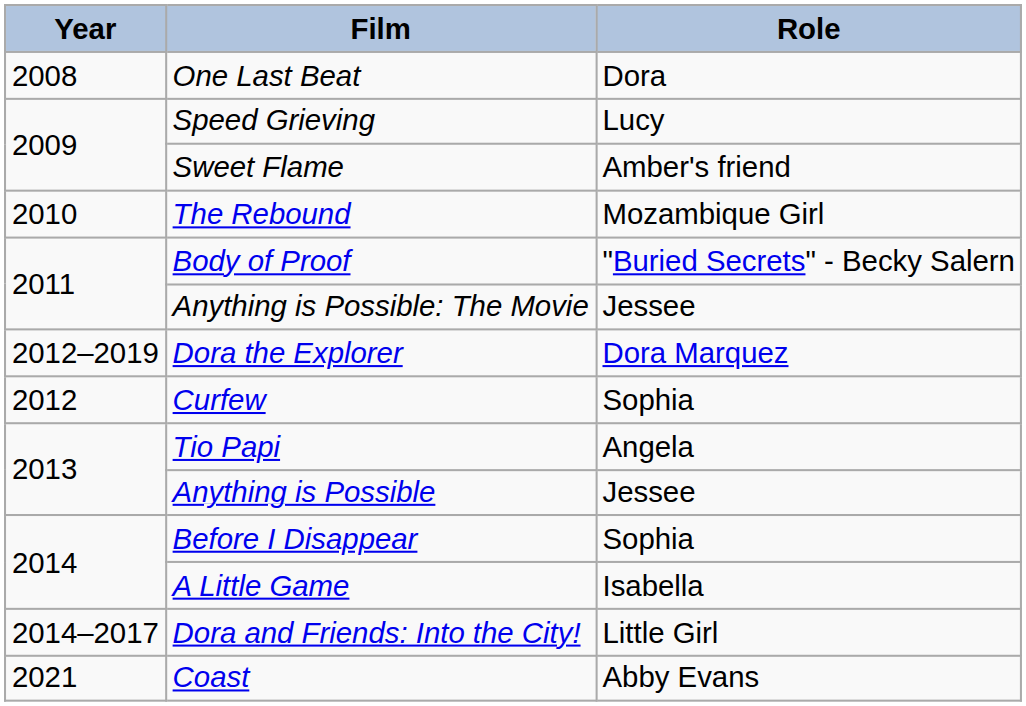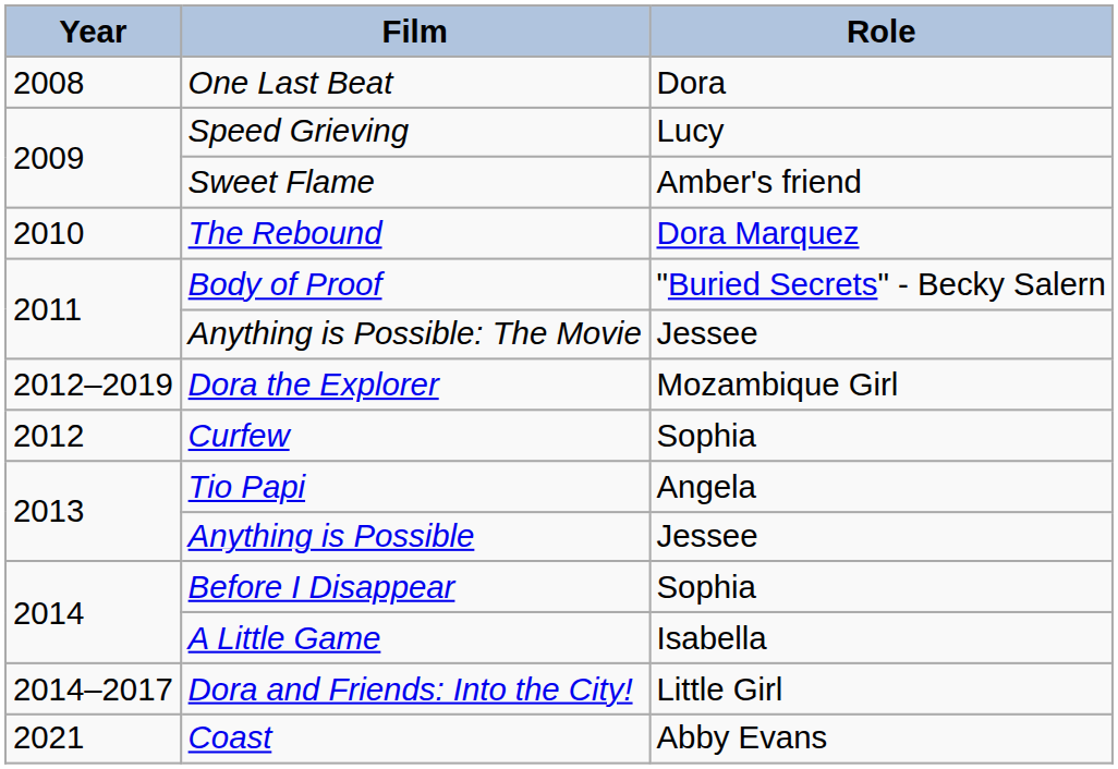 <table class="wikitable" style="font-size:90%">
 <tr style="text-align:center;">
 <th style="background:#B0C4DE;">Year</th>
 <th style="background:#B0C4DE;">Film</th>
 <th style="background:#B0C4DE;">Role</th>
 </tr>
 <tr>
 <td>2008</td>
 <td><em>One Last Beat</em></td>
 <td>Dora</td>
 </tr>
 <tr>
 <td rowspan="2">2009</td>
 <td><em>Speed Grieving</em></td>
 <td>Lucy</td>
 </tr>
 <tr>
 <td><em>Sweet Flame</em></td>
 <td>Amber's friend</td>
 </tr>
 <tr>
 <td>2010</td>
 <td><em><a href='#'>The Rebound</a></em></td>
-<td>Mozambique Girl</td>
+<td><a href='#'>Dora Marquez</a></td>
 </tr>
 <tr>
 <td rowspan="2">2011</td>
 <td><em><a href='#'>Body of Proof</a></em></td>
 <td>"<a href='#'>Buried Secrets</a>" - Becky Salern</td>
 </tr>
 <tr>
 <td><em>Anything is Possible: The Movie</em></td>
 <td>Jessee</td>
 </tr>
 <tr>
 <td>2012–2019</td>
 <td><em><a href='#'>Dora the Explorer</a></em></td>
-<td><a href='#'>Dora Marquez</a></td>
+<td>Mozambique Girl</td>
 </tr>
 <tr>
 <td>2012</td>
 <td><em><a href='#'>Curfew</a></em></td>
 <td>Sophia</td>
 </tr>
 <tr>
 <td rowspan="2">2013</td>
 <td><em><a href='#'>Tio Papi</a></em></td>
 <td>Angela</td>
 </tr>
 <tr>
 <td><em><a href='#'>Anything is Possible</a></em></td>
 <td>Jessee</td>
 </tr>
 <tr>
 <td rowspan="2">2014</td>
 <td><em><a href='#'>Before I Disappear</a></em></td>
 <td>Sophia</td>
 </tr>
 <tr>
 <td><em><a href='#'> A Little Game</a></em></td>
 <td>Isabella</td>
 </tr>
 <tr>
 <td>2014–2017</td>
 <td><em><a href='#'>Dora and Friends: Into the City!</a></em></td>
 <td>Little Girl</td>
 </tr>
 <tr>
 <td>2021</td>
 <td><em><a href='#'>Coast</a></em></td>
 <td>Abby Evans</td>
 </tr>
 </table>
